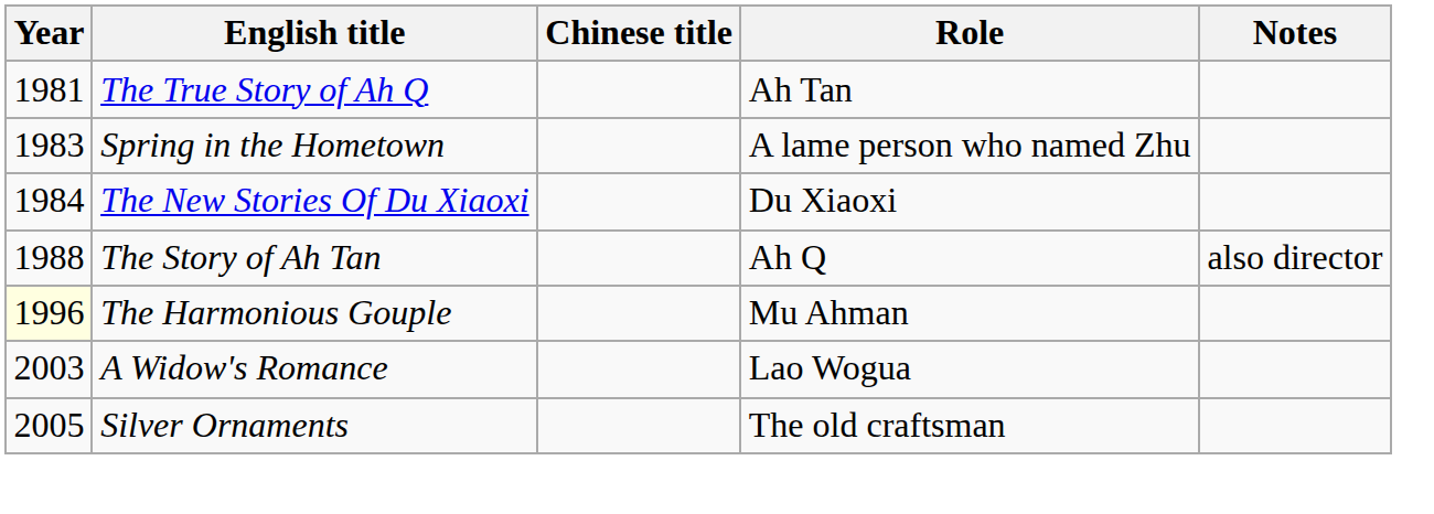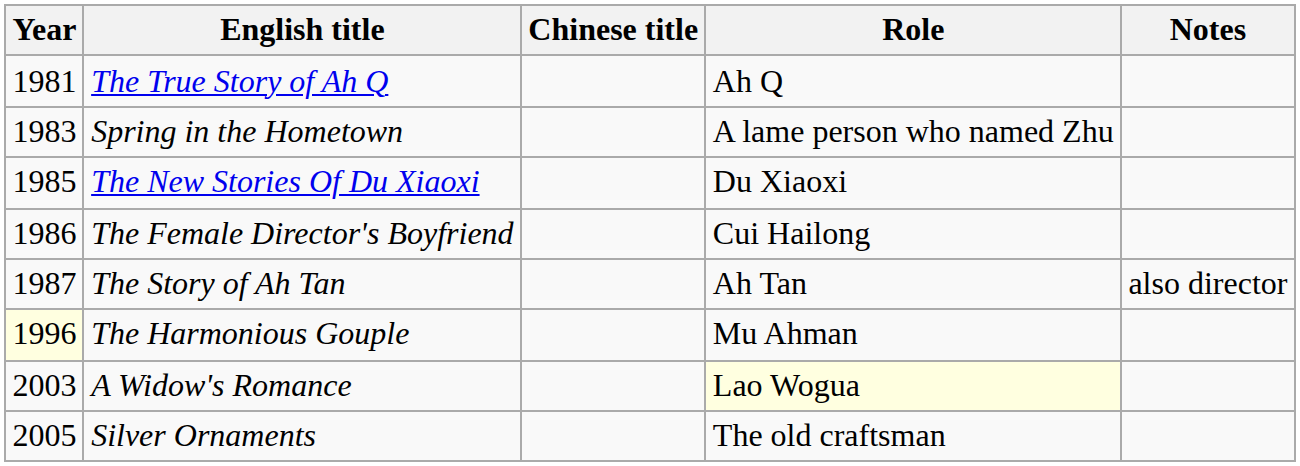 <table class="wikitable">
 <tr>
 <th>Year</th>
 <th>English title</th>
 <th>Chinese title</th>
 <th>Role</th>
 <th>Notes</th>
 </tr>
 <tr>
 <td>1981</td>
 <td><em><a href='#'>The True Story of Ah Q</a></em></td>
 <td></td>
-<td>Ah Tan</td>
+<td>Ah Q</td>
 <td></td>
 </tr>
 <tr>
 <td>1983</td>
 <td><em>Spring in the Hometown</em></td>
 <td></td>
 <td>A lame person who named Zhu</td>
 <td></td>
 </tr>
 <tr>
-<td>1984</td>
+<td>1985</td>
 <td><em><a href='#'>The New Stories Of Du Xiaoxi</a></em></td>
 <td></td>
 <td>Du Xiaoxi</td>
 <td></td>
 </tr>
 <tr>
-<td>1988</td>
+<td>1986</td>
+<td><em>The Female Director's Boyfriend</em></td>
+<td></td>
+<td>Cui Hailong</td>
+<td></td>
+</tr>
+<tr>
+<td>1987</td>
 <td><em>The Story of Ah Tan</em></td>
 <td></td>
-<td>Ah Q</td>
+<td>Ah Tan</td>
 <td>also director</td>
 </tr>
 <tr>
 <td style="background: lightyellow;">1996</td>
 <td><em>The Harmonious Gouple</em></td>
 <td></td>
 <td>Mu Ahman</td>
 <td></td>
 </tr>
 <tr>
 <td>2003</td>
 <td><em>A Widow's Romance</em></td>
 <td></td>
-<td>Lao Wogua</td>
+<td style="background: lightyellow;">Lao Wogua</td>
 <td></td>
 </tr>
 <tr>
 <td>2005</td>
 <td><em>Silver Ornaments</em></td>
 <td></td>
 <td>The old craftsman</td>
 <td></td>
 </tr>
 </table>
